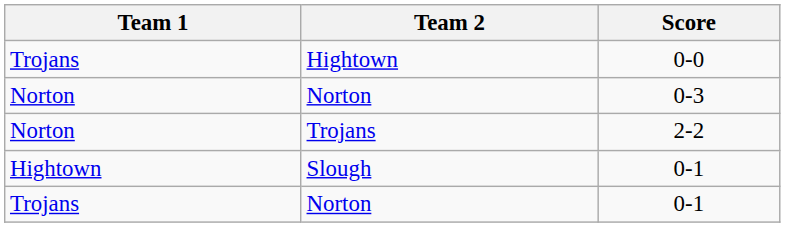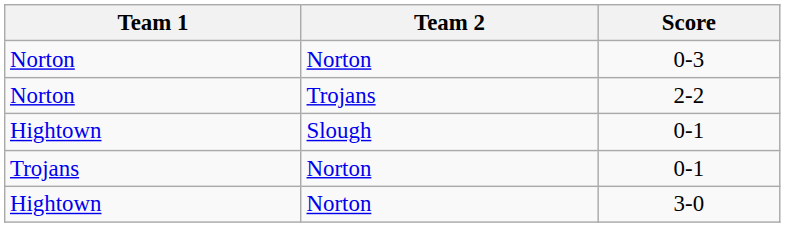 <table class="wikitable" style="font-size: 100%">
 <tr>
 <th width=200>Team 1</th>
 <th width=200>Team 2</th>
 <th width=120>Score</th>
-</tr>
-<tr>
-<td><a href='#'>Trojans</a></td>
-<td><a href='#'>Hightown</a></td>
-<td align=center>0-0</td>
 </tr>
 <tr>
 <td><a href='#'>Norton</a></td>
 <td><a href='#'>Norton</a></td>
 <td align=center>0-3</td>
 </tr>
 <tr>
 <td><a href='#'>Norton</a></td>
 <td><a href='#'>Trojans</a></td>
 <td align=center>2-2</td>
 </tr>
 <tr>
 <td><a href='#'>Hightown</a></td>
 <td><a href='#'>Slough</a></td>
 <td align=center>0-1</td>
 </tr>
 <tr>
 <td><a href='#'>Trojans</a></td>
 <td><a href='#'>Norton</a></td>
 <td align=center>0-1</td>
 </tr>
+<tr>
+<td><a href='#'>Hightown</a></td>
+<td><a href='#'>Norton</a></td>
+<td align=center>3-0</td>
+</tr>
 </table>
